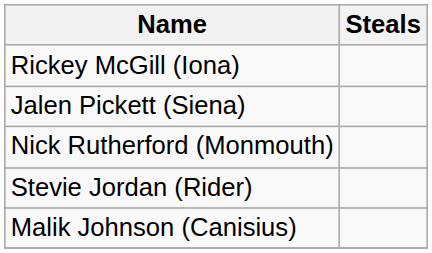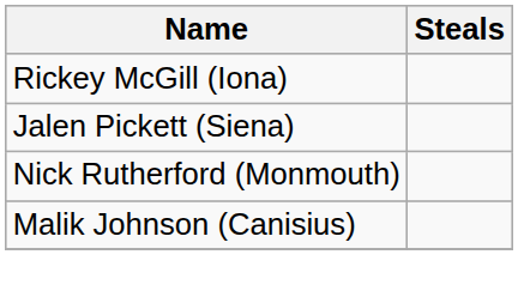 <table class="wikitable">
 <tr>
 <th>Name</th>
 <th>Steals</th>
 </tr>
 <tr>
 <td>Rickey McGill (Iona)</td>
 <td></td>
 </tr>
 <tr>
 <td>Jalen Pickett (Siena)</td>
 <td></td>
 </tr>
 <tr>
 <td>Nick Rutherford (Monmouth)</td>
 <td></td>
 </tr>
 <tr>
-<td>Stevie Jordan (Rider)</td>
-<td></td>
-</tr>
-<tr>
 <td>Malik Johnson (Canisius)</td>
 <td></td>
 </tr>
 <tr>
 </tr>
 </table>
